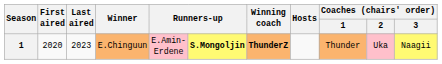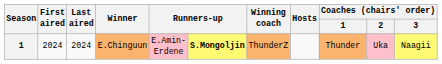 <table class="wikitable" style="text-align:center; font-size:95%; line-height:16px; width:100%">
 <tr>
 <th rowspan="2" scope="col" style="width:01%">Season</th>
 <th rowspan="2" scope="col" style="width:06%">First aired</th>
 <th rowspan="2" scope="col" style="width:06%">Last aired</th>
 <th rowspan="2" scope="col" style="width:08%">Winner</th>
 <th colspan="2" rowspan="2" style="width:16%">Runners-up</th>
 <th rowspan="2" scope="col" style="width:08%">Winning coach</th>
 <th rowspan="2" scope="col" style="width:05%">Hosts</th>
 <th colspan="3" scope="col" style="width:15%" nowrap>Coaches (chairs' order)</th>
 </tr>
 <tr>
 <th style="width:5%">1</th>
 <th style="width:5%">2</th>
 <th style="width:5%">3</th>
 </tr>
 <tr>
 <th>1</th>
-<td> 2020</td>
-<td> 2023</td>
+<td> 2024</td>
+<td> 2024</td>
 <td style="background:#fbb46e">E.Chinguun</td>
 <td style="background:pink">E.Amin-Erdene</td>
 <td style="background:#fffa73"><strong>S.Mongoljin</strong></td>
-<td style="background:#fbb46e"><strong>ThunderZ</strong></td>
+<td style="background:#fbb46e">ThunderZ</td>
 <td><br></td>
 <td style="background:#fbb46e">Thunder</td>
 <td style="background:pink">Uka</td>
 <td style="background:#fffa73">Naagii</td>
 </tr>
 </table>
